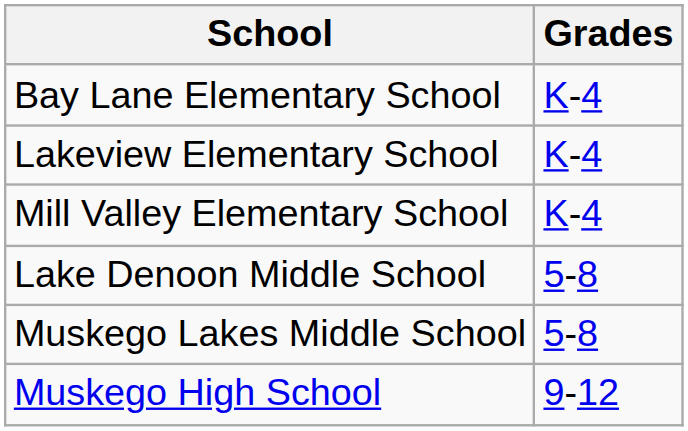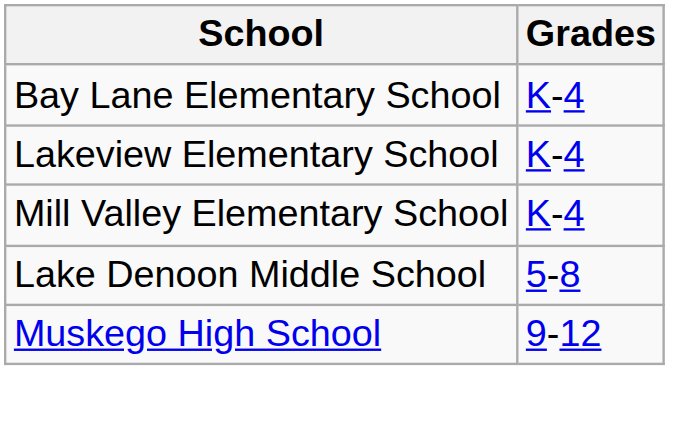 <table class="wikitable">
 <tr>
 <th>School</th>
 <th>Grades</th>
 </tr>
 <tr>
 <td>Bay Lane Elementary School</td>
 <td><a href='#'>K</a>-<a href='#'>4</a></td>
 </tr>
 <tr>
 <td>Lakeview Elementary School</td>
 <td><a href='#'>K</a>-<a href='#'>4</a></td>
 </tr>
 <tr>
 <td>Mill Valley Elementary School</td>
 <td><a href='#'>K</a>-<a href='#'>4</a></td>
 </tr>
 <tr>
 <td>Lake Denoon Middle School</td>
 <td><a href='#'>5</a>-<a href='#'>8</a></td>
 </tr>
 <tr>
-<td>Muskego Lakes Middle School</td>
-<td><a href='#'>5</a>-<a href='#'>8</a></td>
-</tr>
-<tr>
 <td><a href='#'>Muskego High School</a></td>
 <td><a href='#'>9</a>-<a href='#'>12</a></td>
 </tr>
 </table>
